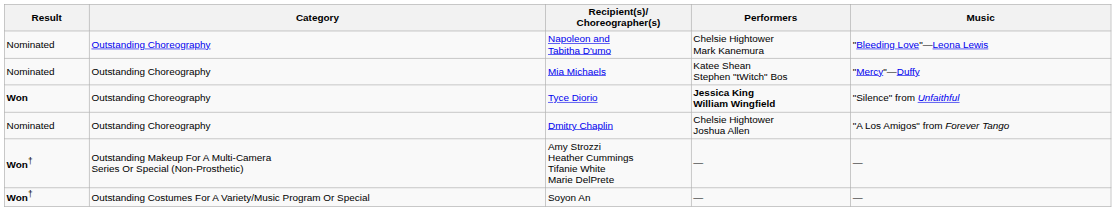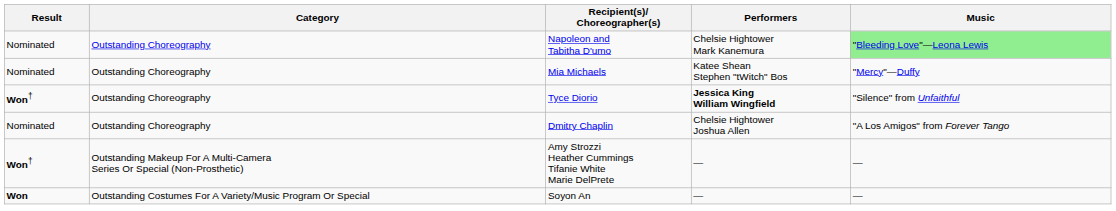 <table class="wikitable" style="width:90%;">
 <tr>
 <th>Result</th>
 <th>Category</th>
 <th>Recipient(s)/<br>Choreographer(s)</th>
 <th>Performers</th>
 <th>Music</th>
 </tr>
 <tr>
 <td>Nominated</td>
 <td><a href='#'>Outstanding Choreography</a></td>
 <td><a href='#'>Napoleon and<br>Tabitha D'umo</a></td>
 <td>Chelsie Hightower<br>Mark Kanemura</td>
-<td>"<a href='#'>Bleeding Love</a>"—<a href='#'>Leona Lewis</a></td>
+<td style="background: lightgreen;">"<a href='#'>Bleeding Love</a>"—<a href='#'>Leona Lewis</a></td>
 </tr>
 <tr>
 <td>Nominated</td>
 <td>Outstanding Choreography</td>
 <td><a href='#'>Mia Michaels</a></td>
 <td>Katee Shean<br>Stephen "tWitch" Bos</td>
 <td>"<a href='#'>Mercy</a>"—<a href='#'>Duffy</a></td>
 </tr>
 <tr>
-<td><strong>Won</strong></td>
+<td><strong>Won</strong><sup>†</sup></td>
 <td>Outstanding Choreography</td>
 <td><a href='#'>Tyce Diorio</a></td>
 <td><strong>Jessica King<br>William Wingfield</strong></td>
 <td>"Silence" from <em><a href='#'>Unfaithful</a></em></td>
 </tr>
 <tr>
 <td>Nominated</td>
 <td>Outstanding Choreography</td>
 <td><a href='#'>Dmitry Chaplin</a></td>
 <td>Chelsie Hightower<br>Joshua Allen</td>
 <td>"A Los Amigos" from <em>Forever Tango</em></td>
 </tr>
 <tr>
 <td><strong>Won</strong><sup>†</sup></td>
 <td>Outstanding Makeup For A Multi-Camera<br>Series Or Special (Non-Prosthetic)</td>
 <td>Amy Strozzi<br>Heather Cummings<br>Tifanie White<br>Marie DelPrete</td>
 <td>—</td>
 <td>—</td>
 </tr>
 <tr>
-<td><strong>Won</strong><sup>†</sup></td>
+<td><strong>Won</strong></td>
 <td>Outstanding Costumes For A Variety/Music Program Or Special</td>
 <td>Soyon An</td>
 <td>—</td>
 <td>—</td>
 </tr>
 </table>
